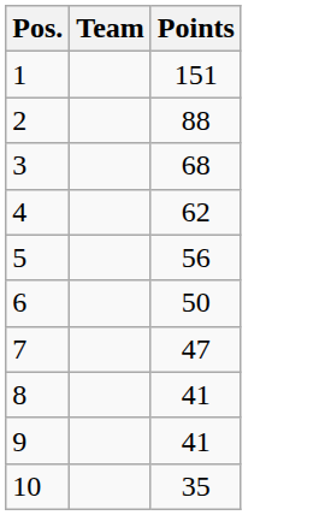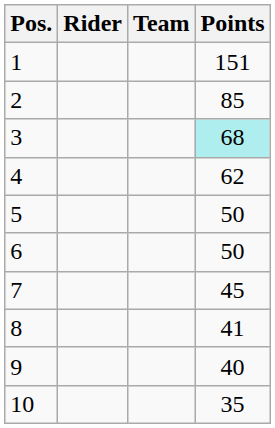 <table class="wikitable sortable">
 <tr>
 <th>Pos.</th>
+<th>Rider</th>
 <th>Team</th>
 <th>Points</th>
 </tr>
 <tr>
 <td>1</td>
 <td></td>
+<td></td>
 <td align=center>151</td>
 </tr>
 <tr>
 <td>2</td>
 <td></td>
-<td align=center>88</td>
+<td></td>
+<td align=center>85</td>
 </tr>
 <tr>
 <td>3</td>
 <td></td>
-<td align=center>68</td>
+<td></td>
+<td align=center style="background: paleturquoise;">68</td>
 </tr>
 <tr>
 <td>4</td>
+<td></td>
 <td></td>
 <td align=center>62</td>
 </tr>
 <tr>
 <td>5</td>
 <td></td>
-<td align=center>56</td>
+<td></td>
+<td align=center>50</td>
 </tr>
 <tr>
 <td>6</td>
+<td></td>
 <td></td>
 <td align=center>50</td>
 </tr>
 <tr>
 <td>7</td>
 <td></td>
-<td align=center>47</td>
+<td></td>
+<td align=center>45</td>
 </tr>
 <tr>
 <td>8</td>
+<td></td>
 <td></td>
 <td align=center>41</td>
 </tr>
 <tr>
 <td>9</td>
 <td></td>
-<td align=center>41</td>
+<td></td>
+<td align=center>40</td>
 </tr>
 <tr>
 <td>10</td>
 <td></td>
+<td></td>
 <td align=center>35</td>
 </tr>
 </table>
